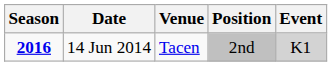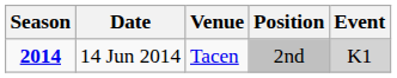 <table class="wikitable" style="text-align:center; font-size:95%;">
 <tr>
 <th>Season</th>
 <th>Date</th>
 <th>Venue</th>
 <th>Position</th>
 <th>Event</th>
 </tr>
 <tr>
-<td><strong><a href='#'>2016</a></strong></td>
+<td><strong><a href='#'>2014</a></strong></td>
 <td align=right>14 Jun 2014</td>
 <td align=left><a href='#'>Tacen</a></td>
 <td bgcolor=silver>2nd</td>
 <td style="background: lightgrey;">K1</td>
 </tr>
 </table>
